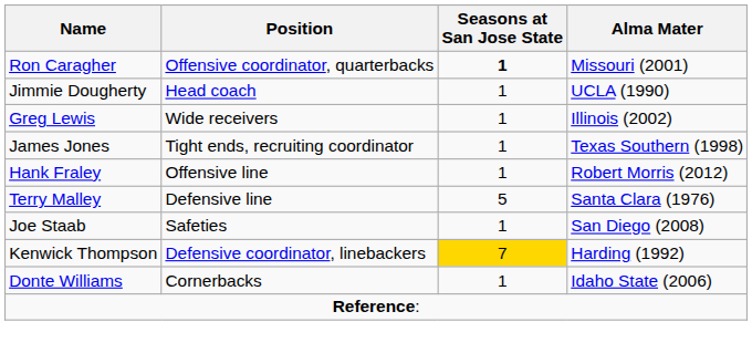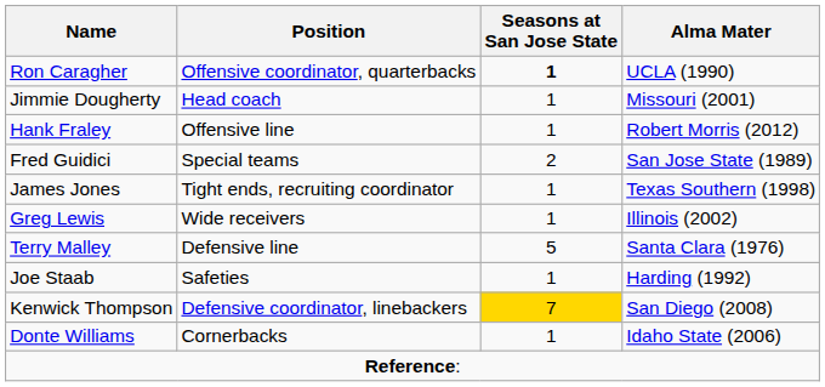 <table class="wikitable" border="1" style="font-size:90%;">
 <tr>
 <th>Name</th>
 <th>Position</th>
 <th>Seasons at<br>San Jose State</th>
 <th>Alma Mater</th>
 </tr>
 <tr>
 <td><a href='#'>Ron Caragher</a></td>
 <td><a href='#'>Offensive coordinator</a>, quarterbacks</td>
 <td align=center><strong>1</strong></td>
-<td><a href='#'>Missouri</a> (2001)</td>
+<td><a href='#'>UCLA</a> (1990)</td>
 </tr>
 <tr>
 <td>Jimmie Dougherty</td>
 <td><a href='#'>Head coach</a></td>
 <td align=center>1</td>
-<td><a href='#'>UCLA</a> (1990)</td>
+<td><a href='#'>Missouri</a> (2001)</td>
 </tr>
 <tr>
-<td><a href='#'>Greg Lewis</a></td>
-<td>Wide receivers</td>
+<td><a href='#'>Hank Fraley</a></td>
+<td>Offensive line</td>
 <td align=center>1</td>
-<td><a href='#'>Illinois</a> (2002)</td>
+<td><a href='#'>Robert Morris</a> (2012)</td>
+</tr>
+<tr>
+<td>Fred Guidici</td>
+<td>Special teams</td>
+<td align=center>2</td>
+<td><a href='#'>San Jose State</a> (1989)</td>
 </tr>
 <tr>
 <td>James Jones</td>
 <td>Tight ends, recruiting coordinator</td>
 <td align=center>1</td>
 <td><a href='#'>Texas Southern</a> (1998)</td>
 </tr>
 <tr>
-<td><a href='#'>Hank Fraley</a></td>
-<td>Offensive line</td>
+<td><a href='#'>Greg Lewis</a></td>
+<td>Wide receivers</td>
 <td align=center>1</td>
-<td><a href='#'>Robert Morris</a> (2012)</td>
+<td><a href='#'>Illinois</a> (2002)</td>
 </tr>
 <tr>
 <td><a href='#'>Terry Malley</a></td>
 <td>Defensive line</td>
 <td align=center>5</td>
 <td><a href='#'>Santa Clara</a> (1976)</td>
 </tr>
 <tr>
 <td>Joe Staab</td>
 <td>Safeties</td>
 <td align=center>1</td>
-<td><a href='#'>San Diego</a> (2008)</td>
+<td><a href='#'>Harding</a> (1992)</td>
 </tr>
 <tr>
 <td>Kenwick Thompson</td>
 <td><a href='#'>Defensive coordinator</a>, linebackers</td>
 <td align=center style="background: gold;">7</td>
-<td><a href='#'>Harding</a> (1992)</td>
+<td><a href='#'>San Diego</a> (2008)</td>
 </tr>
 <tr>
 <td><a href='#'>Donte Williams</a></td>
 <td>Cornerbacks</td>
 <td align=center>1</td>
 <td><a href='#'>Idaho State</a> (2006)</td>
 </tr>
 <tr>
 <td colspan="4" align=center><strong>Reference</strong>:</td>
 </tr>
 </table>
